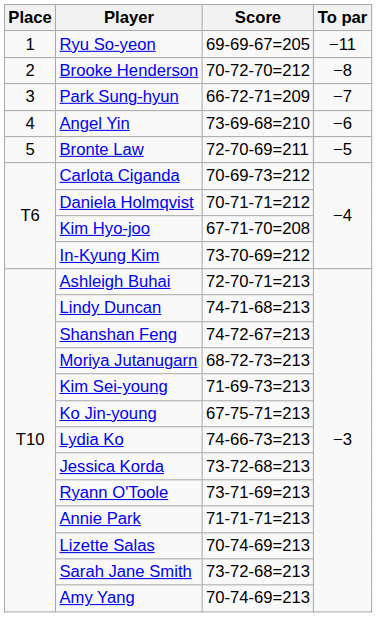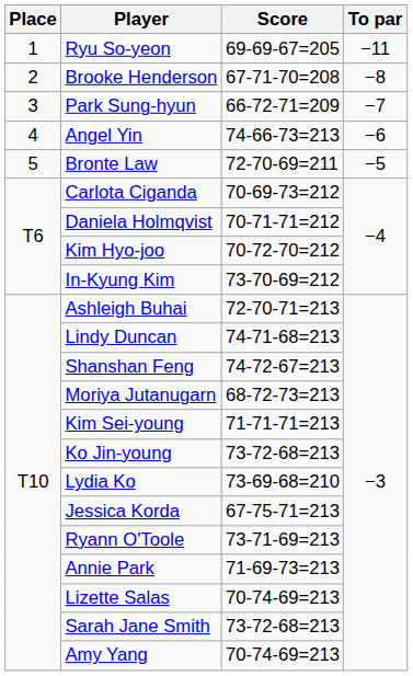 <table class="wikitable">
 <tr>
 <th>Place</th>
 <th>Player</th>
 <th>Score</th>
 <th>To par</th>
 </tr>
 <tr>
 <td align=center>1</td>
 <td> <a href='#'>Ryu So-yeon</a></td>
 <td>69-69-67=205</td>
 <td align=center>−11</td>
 </tr>
 <tr>
 <td align=center>2</td>
 <td> <a href='#'>Brooke Henderson</a></td>
-<td>70-72-70=212</td>
+<td>67-71-70=208</td>
 <td align=center>−8</td>
 </tr>
 <tr>
 <td align=center>3</td>
 <td> <a href='#'>Park Sung-hyun</a></td>
 <td>66-72-71=209</td>
 <td align=center>−7</td>
 </tr>
 <tr>
 <td align=center>4</td>
 <td> <a href='#'>Angel Yin</a></td>
-<td>73-69-68=210</td>
+<td>74-66-73=213</td>
 <td align=center>−6</td>
 </tr>
 <tr>
 <td align=center>5</td>
 <td> <a href='#'>Bronte Law</a></td>
 <td>72-70-69=211</td>
 <td align=center>−5</td>
 </tr>
 <tr>
 <td align=center rowspan=4>T6</td>
 <td> <a href='#'>Carlota Ciganda</a></td>
 <td>70-69-73=212</td>
 <td align=center rowspan=4>−4</td>
 </tr>
 <tr>
 <td> <a href='#'>Daniela Holmqvist</a></td>
 <td>70-71-71=212</td>
 </tr>
 <tr>
 <td> <a href='#'>Kim Hyo-joo</a></td>
-<td>67-71-70=208</td>
+<td>70-72-70=212</td>
 </tr>
 <tr>
 <td> <a href='#'>In-Kyung Kim</a></td>
 <td>73-70-69=212</td>
 </tr>
 <tr>
 <td align=center rowspan=13>T10</td>
 <td> <a href='#'>Ashleigh Buhai</a></td>
 <td>72-70-71=213</td>
 <td align=center rowspan=13>−3</td>
 </tr>
 <tr>
 <td> <a href='#'>Lindy Duncan</a></td>
 <td>74-71-68=213</td>
 </tr>
 <tr>
 <td> <a href='#'>Shanshan Feng</a></td>
 <td>74-72-67=213</td>
 </tr>
 <tr>
 <td> <a href='#'>Moriya Jutanugarn</a></td>
 <td>68-72-73=213</td>
 </tr>
 <tr>
 <td> <a href='#'>Kim Sei-young</a></td>
-<td>71-69-73=213</td>
+<td>71-71-71=213</td>
 </tr>
 <tr>
 <td> <a href='#'>Ko Jin-young</a></td>
-<td>67-75-71=213</td>
+<td>73-72-68=213</td>
 </tr>
 <tr>
 <td> <a href='#'>Lydia Ko</a></td>
-<td>74-66-73=213</td>
+<td>73-69-68=210</td>
 </tr>
 <tr>
 <td> <a href='#'>Jessica Korda</a></td>
-<td>73-72-68=213</td>
+<td>67-75-71=213</td>
 </tr>
 <tr>
 <td> <a href='#'>Ryann O'Toole</a></td>
 <td>73-71-69=213</td>
 </tr>
 <tr>
 <td> <a href='#'>Annie Park</a></td>
-<td>71-71-71=213</td>
+<td>71-69-73=213</td>
 </tr>
 <tr>
 <td> <a href='#'>Lizette Salas</a></td>
 <td>70-74-69=213</td>
 </tr>
 <tr>
 <td> <a href='#'>Sarah Jane Smith</a></td>
 <td>73-72-68=213</td>
 </tr>
 <tr>
 <td> <a href='#'>Amy Yang</a></td>
 <td>70-74-69=213</td>
 </tr>
 </table>
